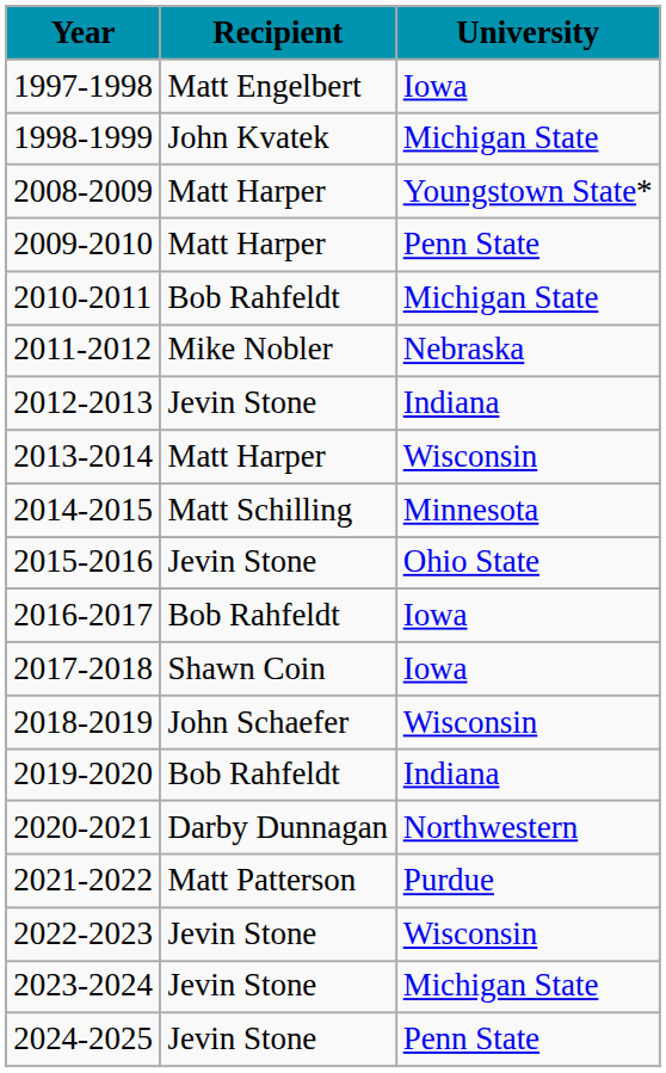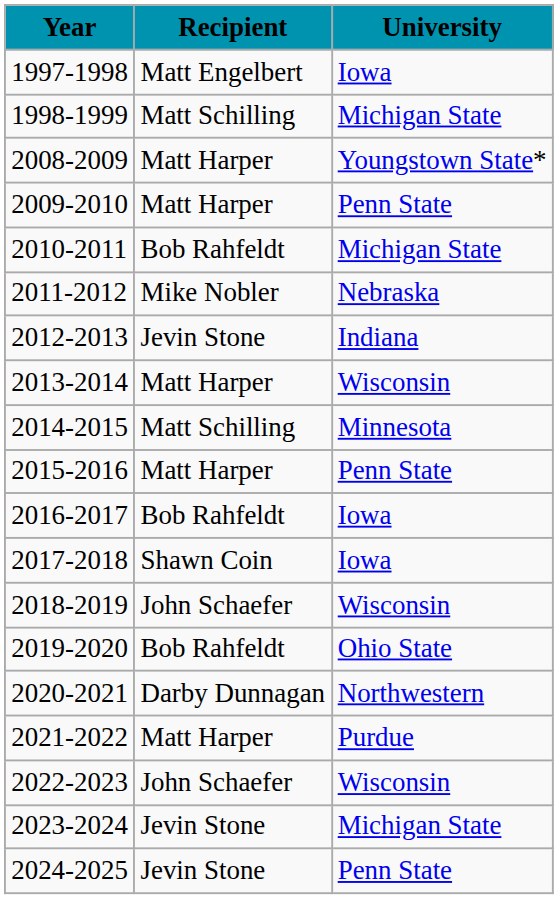 <table class="wikitable sortable" style="font-size:90%;">
 <tr>
 <th style="background:#0093AF;"><span>Year</span></th>
 <th style="background:#0093AF;"><span>Recipient</span></th>
 <th style="background:#0093AF;"><span>University</span></th>
 </tr>
 <tr>
 <td>1997-1998</td>
 <td>Matt Engelbert</td>
 <td><a href='#'>Iowa</a></td>
 </tr>
 <tr>
 <td>1998-1999</td>
-<td>John Kvatek</td>
+<td>Matt Schilling</td>
 <td><a href='#'>Michigan State</a></td>
 </tr>
 <tr>
 <td>2008-2009</td>
 <td>Matt Harper</td>
 <td><a href='#'>Youngstown State</a>*</td>
 </tr>
 <tr>
 <td>2009-2010</td>
 <td>Matt Harper</td>
 <td><a href='#'>Penn State</a></td>
 </tr>
 <tr>
 <td>2010-2011</td>
 <td>Bob Rahfeldt</td>
 <td><a href='#'>Michigan State</a></td>
 </tr>
 <tr>
 <td>2011-2012</td>
 <td>Mike Nobler</td>
 <td><a href='#'>Nebraska</a></td>
 </tr>
 <tr>
 <td>2012-2013</td>
 <td>Jevin Stone</td>
 <td><a href='#'>Indiana</a></td>
 </tr>
 <tr>
 <td>2013-2014</td>
 <td>Matt Harper</td>
 <td><a href='#'>Wisconsin</a></td>
 </tr>
 <tr>
 <td>2014-2015</td>
 <td>Matt Schilling</td>
 <td><a href='#'>Minnesota</a></td>
 </tr>
 <tr>
 <td>2015-2016</td>
-<td>Jevin Stone</td>
-<td><a href='#'>Ohio State</a></td>
+<td>Matt Harper</td>
+<td><a href='#'>Penn State</a></td>
 </tr>
 <tr>
 <td>2016-2017</td>
 <td>Bob Rahfeldt</td>
 <td><a href='#'>Iowa</a></td>
 </tr>
 <tr>
 <td>2017-2018</td>
 <td>Shawn Coin</td>
 <td><a href='#'>Iowa</a></td>
 </tr>
 <tr>
 <td>2018-2019</td>
 <td>John Schaefer</td>
 <td><a href='#'>Wisconsin</a></td>
 </tr>
 <tr>
 <td>2019-2020</td>
 <td>Bob Rahfeldt</td>
-<td><a href='#'>Indiana</a></td>
+<td><a href='#'>Ohio State</a></td>
 </tr>
 <tr>
 <td>2020-2021</td>
 <td>Darby Dunnagan</td>
 <td><a href='#'>Northwestern</a></td>
 </tr>
 <tr>
 <td>2021-2022</td>
-<td>Matt Patterson</td>
+<td>Matt Harper</td>
 <td><a href='#'>Purdue</a></td>
 </tr>
 <tr>
 <td>2022-2023</td>
-<td>Jevin Stone</td>
+<td>John Schaefer</td>
 <td><a href='#'>Wisconsin</a></td>
 </tr>
 <tr>
 <td>2023-2024</td>
 <td>Jevin Stone</td>
 <td><a href='#'>Michigan State</a></td>
 </tr>
 <tr>
 <td>2024-2025</td>
 <td>Jevin Stone</td>
 <td><a href='#'>Penn State</a></td>
 </tr>
 </table>
